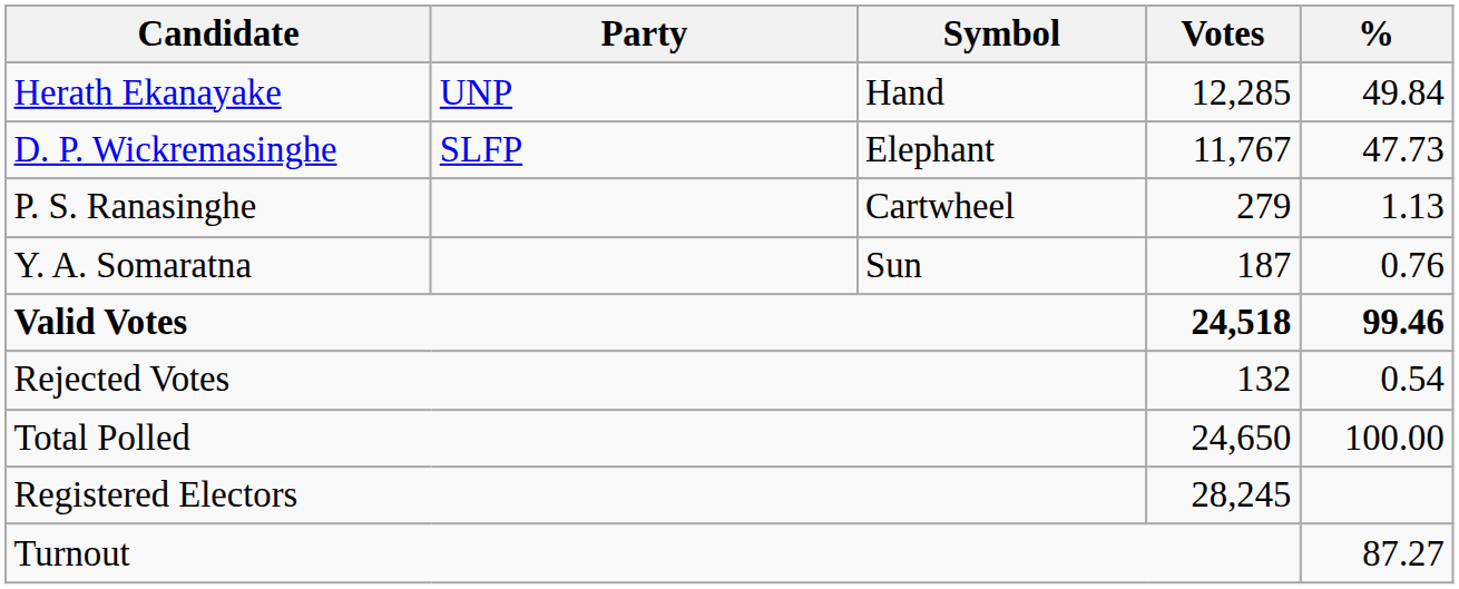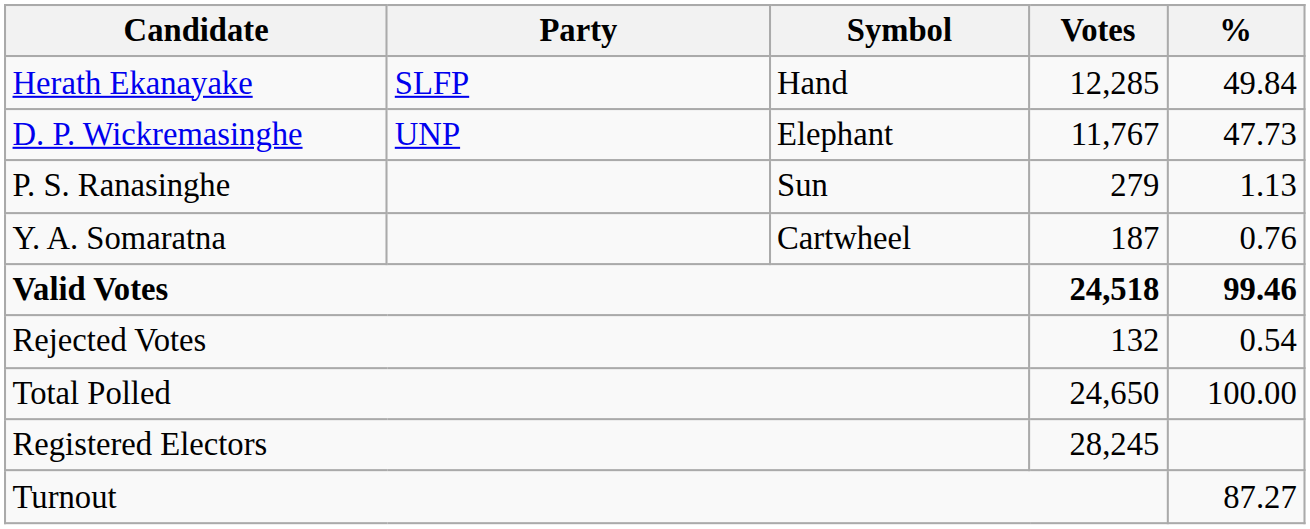 <table class="wikitable" border="1" style="text-align:right;">
 <tr>
 <th align=left width="180">Candidate</th>
 <th align=left width="180">Party</th>
 <th align=left width="120">Symbol</th>
 <th align=left width="60">Votes</th>
 <th align=left width="60">%</th>
 </tr>
 <tr>
 <td align=left><a href='#'>Herath Ekanayake</a></td>
-<td align=left><a href='#'>UNP</a></td>
+<td align=left><a href='#'>SLFP</a></td>
 <td align=left>Hand</td>
 <td align=right>12,285</td>
 <td align=right>49.84</td>
 </tr>
 <tr>
 <td align=left><a href='#'>D. P. Wickremasinghe</a></td>
-<td align=left><a href='#'>SLFP</a></td>
+<td align=left><a href='#'>UNP</a></td>
 <td align=left>Elephant</td>
 <td align=right>11,767</td>
 <td align=right>47.73</td>
 </tr>
 <tr>
 <td align=left>P. S. Ranasinghe</td>
 <td></td>
-<td align=left>Cartwheel</td>
+<td align=left>Sun</td>
 <td align=right>279</td>
 <td align=right>1.13</td>
 </tr>
 <tr>
 <td align=left>Y. A. Somaratna</td>
 <td></td>
-<td align=left>Sun</td>
+<td align=left>Cartwheel</td>
 <td align=right>187</td>
 <td align=right>0.76</td>
 </tr>
 <tr>
 <td align=left colspan=3><strong>Valid Votes</strong></td>
 <td align=right><strong>24,518</strong></td>
 <td align=right><strong>99.46</strong></td>
 </tr>
 <tr>
 <td align=left colspan=3>Rejected Votes</td>
 <td align=right>132</td>
 <td align=right>0.54</td>
 </tr>
 <tr>
 <td align=left colspan=3>Total Polled</td>
 <td align=right>24,650</td>
 <td align=right>100.00</td>
 </tr>
 <tr>
 <td align=left colspan=3>Registered Electors</td>
 <td align=right>28,245</td>
 <td></td>
 </tr>
 <tr>
 <td align=left colspan=4>Turnout</td>
 <td align=right>87.27</td>
 </tr>
 </table>
